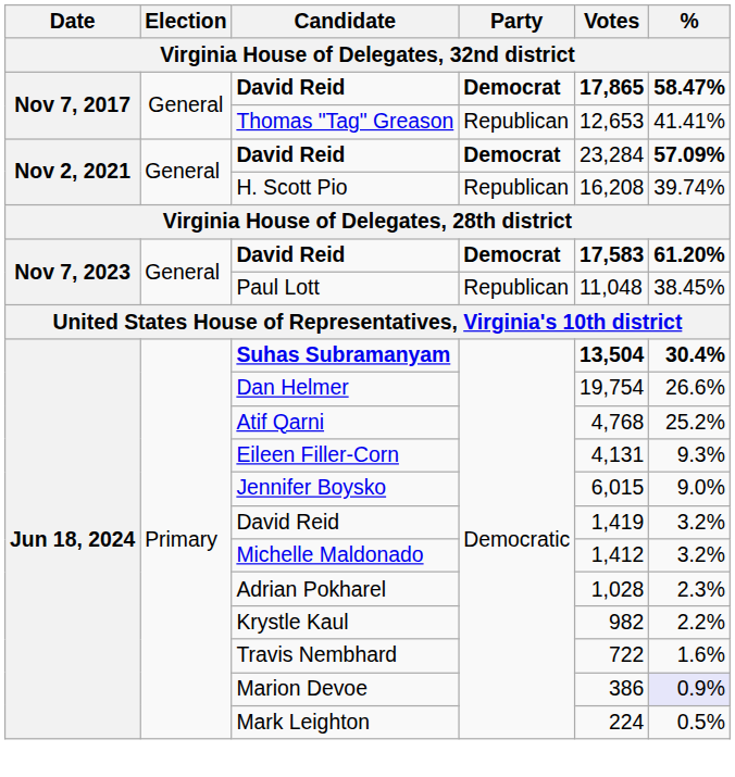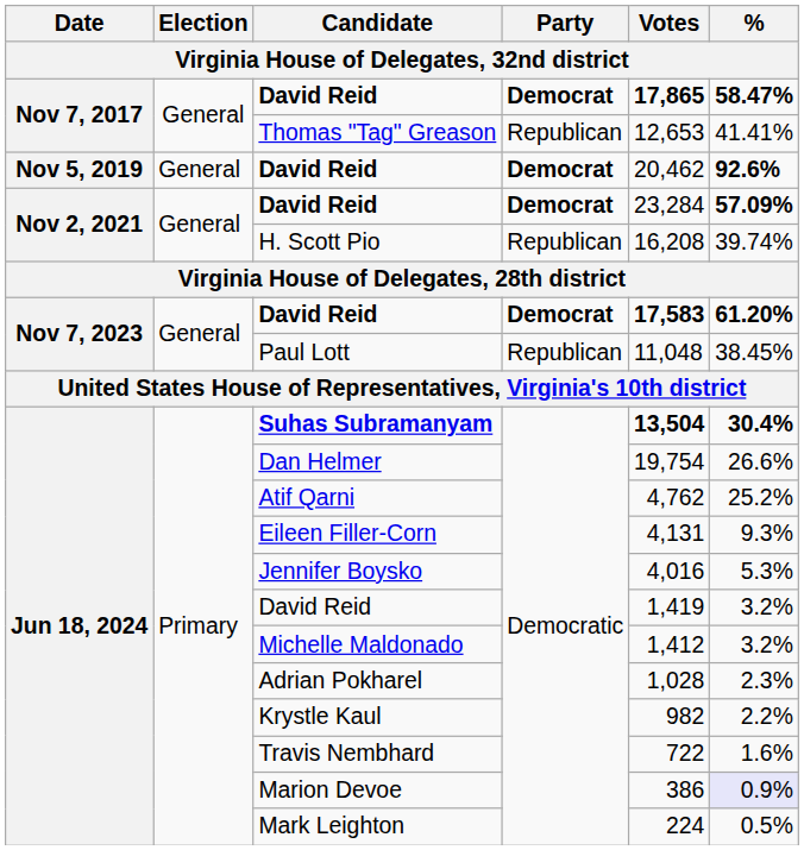 <table class="wikitable">
 <tr>
 <th>Date</th>
 <th>Election</th>
 <th>Candidate</th>
 <th>Party</th>
 <th>Votes</th>
 <th>%</th>
 </tr>
 <tr>
 <th colspan="6">Virginia House of Delegates, 32nd district</th>
 </tr>
 <tr>
 <th rowspan="2">Nov 7, 2017</th>
 <td rowspan="2" align="center">General</td>
 <td><strong>David Reid</strong></td>
 <td><strong>Democrat</strong></td>
 <td align="right"><strong>17,865</strong></td>
 <td align="right"><strong>58.47%</strong></td>
 </tr>
 <tr>
 <td><a href='#'>Thomas "Tag" Greason</a></td>
 <td>Republican</td>
 <td align="right">12,653</td>
 <td align="right">41.41%</td>
+</tr>
+<tr>
+<th>Nov 5, 2019 </th>
+<td>General</td>
+<td><strong>David Reid</strong></td>
+<td><strong>Democrat</strong></td>
+<td>20,462</td>
+<td><strong>92.6%</strong></td>
 </tr>
 <tr>
 <th rowspan="2">Nov 2, 2021</th>
 <td rowspan="2">General</td>
 <td><strong>David Reid</strong></td>
 <td><strong>Democrat</strong></td>
 <td>23,284</td>
 <td><strong>57.09%</strong></td>
 </tr>
 <tr>
 <td>H. Scott Pio</td>
 <td>Republican</td>
 <td>16,208</td>
 <td>39.74%</td>
 </tr>
 <tr>
 <th colspan="6">Virginia House of Delegates, 28th district</th>
 </tr>
 <tr>
 <th rowspan="2">Nov 7, 2023</th>
 <td rowspan="2">General</td>
 <td><strong>David Reid</strong></td>
 <td><strong>Democrat</strong></td>
 <td><strong>17,583</strong></td>
 <td><strong>61.20%</strong></td>
 </tr>
 <tr>
 <td>Paul Lott</td>
 <td>Republican</td>
 <td>11,048</td>
 <td>38.45%</td>
 </tr>
 <tr>
 <th colspan="6">United States House of Representatives, <a href='#'>Virginia's 10th district</a></th>
 </tr>
 <tr>
 <th rowspan="12">Jun 18, 2024</th>
 <td rowspan="12">Primary</td>
 <td><strong><a href='#'>Suhas Subramanyam</a></strong></td>
 <td rowspan="12" >Democratic</td>
 <td align="right"><strong>13,504</strong></td>
 <td align="right"><strong>30.4%</strong></td>
 </tr>
 <tr>
 <td><a href='#'>Dan Helmer</a></td>
 <td align="right">19,754</td>
 <td align="right">26.6%</td>
 </tr>
 <tr>
 <td><a href='#'>Atif Qarni</a></td>
-<td align="right">4,768</td>
+<td align="right">4,762</td>
 <td align="right">25.2%</td>
 </tr>
 <tr>
 <td><a href='#'>Eileen Filler-Corn</a></td>
 <td align="right">4,131</td>
 <td align="right">9.3%</td>
 </tr>
 <tr>
 <td><a href='#'>Jennifer Boysko</a></td>
-<td align="right">6,015</td>
-<td align="right">9.0%</td>
+<td align="right">4,016</td>
+<td align="right">5.3%</td>
 </tr>
 <tr>
 <td>David Reid</td>
 <td align="right">1,419</td>
 <td align="right">3.2%</td>
 </tr>
 <tr>
 <td><a href='#'>Michelle Maldonado</a></td>
 <td align="right">1,412</td>
 <td align="right">3.2%</td>
 </tr>
 <tr>
 <td>Adrian Pokharel</td>
 <td align="right">1,028</td>
 <td align="right">2.3%</td>
 </tr>
 <tr>
 <td>Krystle Kaul</td>
 <td align="right">982</td>
 <td align="right">2.2%</td>
 </tr>
 <tr>
 <td>Travis Nembhard</td>
 <td align="right">722</td>
 <td align="right">1.6%</td>
 </tr>
 <tr>
 <td>Marion Devoe</td>
 <td align="right">386</td>
 <td align="right" style="background: lavender;">0.9%</td>
 </tr>
 <tr>
 <td>Mark Leighton</td>
 <td align="right">224</td>
 <td align="right">0.5%</td>
 </tr>
 </table>
